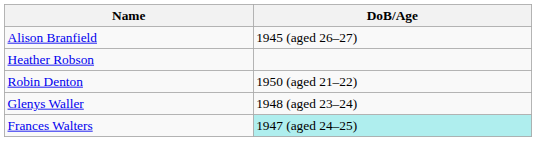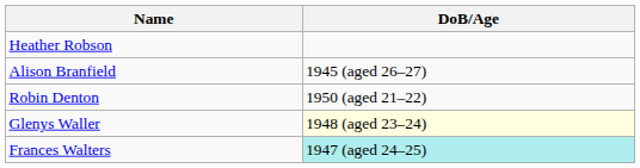 <table class="wikitable" style="width:600px; font-size:95%;">
 <tr>
 <th align="left">Name</th>
 <th align="left">DoB/Age</th>
 </tr>
 <tr>
+<td align="left"><a href='#'>Heather Robson</a></td>
+<td align="left"></td>
+</tr>
+<tr>
 <td align="left"><a href='#'>Alison Branfield</a></td>
 <td align="left">1945 (aged 26–27)</td>
-</tr>
-<tr>
-<td align="left"><a href='#'>Heather Robson</a></td>
-<td align="left"></td>
 </tr>
 <tr>
 <td align="left"><a href='#'>Robin Denton</a></td>
 <td align="left">1950 (aged 21–22)</td>
 </tr>
 <tr>
 <td align="left"><a href='#'>Glenys Waller</a></td>
-<td align="left">1948 (aged 23–24)</td>
+<td align="left" style="background: lightyellow;">1948 (aged 23–24)</td>
 </tr>
 <tr>
 <td align="left"><a href='#'>Frances Walters</a></td>
 <td align="left" style="background: paleturquoise;">1947 (aged 24–25)</td>
 </tr>
 </table>
